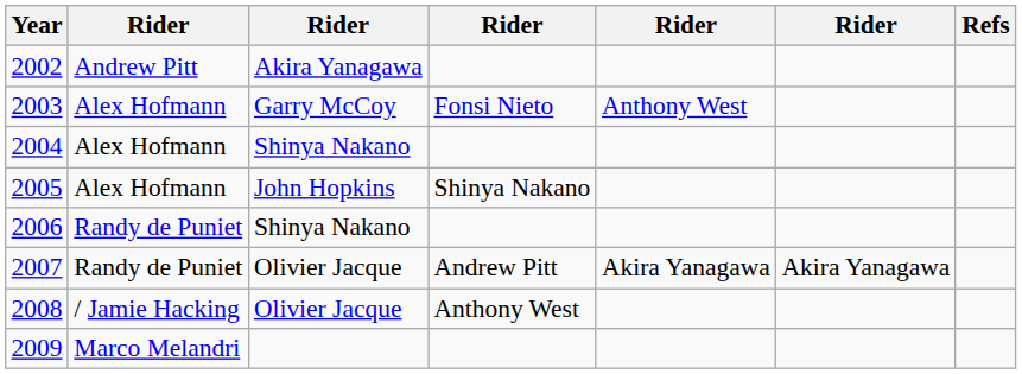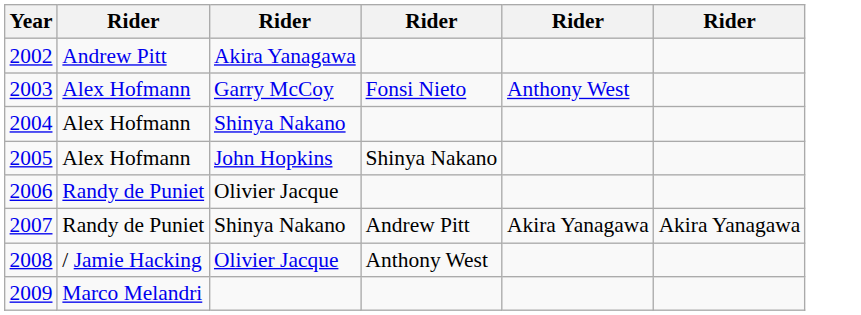 <table class="wikitable sortable">
 <tr>
 <th>Year</th>
 <th>Rider</th>
 <th>Rider</th>
 <th>Rider</th>
 <th>Rider</th>
 <th>Rider</th>
-<th>Refs</th>
 </tr>
 <tr>
 <td><a href='#'>2002</a></td>
 <td> <a href='#'>Andrew Pitt</a></td>
 <td> <a href='#'>Akira Yanagawa</a></td>
-<td></td>
 <td></td>
 <td></td>
 <td></td>
 </tr>
 <tr>
 <td><a href='#'>2003</a></td>
 <td> <a href='#'>Alex Hofmann</a></td>
 <td> <a href='#'>Garry McCoy</a></td>
 <td> <a href='#'>Fonsi Nieto</a></td>
 <td> <a href='#'>Anthony West</a></td>
 <td></td>
-<td></td>
 </tr>
 <tr>
 <td><a href='#'>2004</a></td>
 <td> Alex Hofmann</td>
 <td> <a href='#'>Shinya Nakano</a></td>
-<td></td>
 <td></td>
 <td></td>
 <td></td>
 </tr>
 <tr>
 <td><a href='#'>2005</a></td>
 <td> Alex Hofmann</td>
 <td> <a href='#'>John Hopkins</a></td>
 <td> Shinya Nakano</td>
 <td></td>
 <td></td>
-<td></td>
 </tr>
 <tr>
 <td><a href='#'>2006</a></td>
 <td> <a href='#'>Randy de Puniet</a></td>
-<td> Shinya Nakano</td>
-<td></td>
+<td> Olivier Jacque</td>
 <td></td>
 <td></td>
 <td></td>
 </tr>
 <tr>
 <td><a href='#'>2007</a></td>
 <td> Randy de Puniet</td>
-<td> Olivier Jacque</td>
+<td> Shinya Nakano</td>
 <td> Andrew Pitt</td>
 <td> Akira Yanagawa</td>
 <td> Akira Yanagawa</td>
-<td></td>
 </tr>
 <tr>
 <td><a href='#'>2008</a></td>
 <td>/ <a href='#'>Jamie Hacking</a></td>
 <td> <a href='#'>Olivier Jacque</a></td>
 <td> Anthony West</td>
-<td></td>
 <td></td>
 <td></td>
 </tr>
 <tr>
 <td><a href='#'>2009</a></td>
 <td> <a href='#'>Marco Melandri</a></td>
 <td></td>
 <td></td>
 <td></td>
 <td></td>
-<td></td>
 </tr>
 </table>
